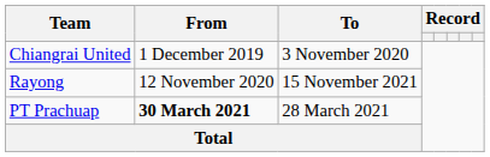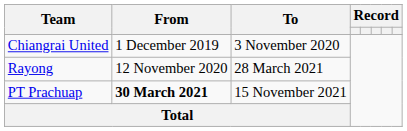 <table class="wikitable" style="text-align: center">
 <tr>
 <th rowspan="2">Team</th>
 <th rowspan="2">From</th>
 <th rowspan="2">To</th>
 <th colspan="5">Record</th>
 </tr>
 <tr>
 <th></th>
 <th></th>
 <th></th>
 <th></th>
 <th></th>
 </tr>
 <tr>
 <td align="left"><a href='#'>Chiangrai United</a></td>
 <td align="left">1 December 2019</td>
 <td align="left">3 November 2020<br></td>
 </tr>
 <tr>
 <td align="left"><a href='#'>Rayong</a></td>
 <td align="left">12 November 2020</td>
-<td align="left">15 November 2021<br></td>
+<td align="left">28 March 2021<br></td>
 </tr>
 <tr>
 <td align="left"><a href='#'>PT Prachuap</a></td>
 <td align="left"><strong>30 March 2021</strong></td>
-<td align="left">28 March 2021<br></td>
+<td align="left">15 November 2021<br></td>
 </tr>
 <tr>
 <th colspan="3">Total<br></th>
 </tr>
 </table>
